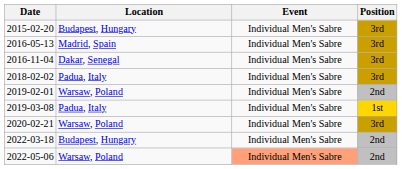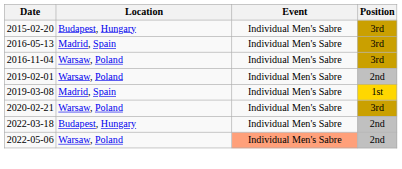 <table class="wikitable" style="text-align:center;">
 <tr>
 <th>Date</th>
 <th style="width:17em">Location</th>
 <th style="width:12em">Event</th>
 <th>Position</th>
 </tr>
 <tr>
 <td>2015-02-20</td>
 <td rowspan="1" align="left"> <a href='#'>Budapest</a>, <a href='#'>Hungary</a></td>
 <td>Individual Men's Sabre</td>
 <td bgcolor="caramel">3rd</td>
 </tr>
 <tr>
 <td>2016-05-13</td>
 <td rowspan="1" align="left"> <a href='#'>Madrid</a>, <a href='#'>Spain</a></td>
 <td>Individual Men's Sabre</td>
 <td bgcolor="caramel">3rd</td>
 </tr>
 <tr>
 <td>2016-11-04</td>
-<td rowspan="1" align="left"> <a href='#'>Dakar</a>, <a href='#'>Senegal</a></td>
-<td>Individual Men's Sabre</td>
-<td bgcolor="caramel">3rd</td>
-</tr>
-<tr>
-<td rowspan="1">2018-02-02</td>
-<td rowspan="1" align="left"> <a href='#'>Padua</a>, <a href='#'>Italy</a></td>
+<td rowspan="1" align="left"> <a href='#'>Warsaw</a>, <a href='#'>Poland</a></td>
 <td>Individual Men's Sabre</td>
 <td bgcolor="caramel">3rd</td>
 </tr>
 <tr>
 <td>2019-02-01</td>
 <td rowspan="1" align="left"> <a href='#'>Warsaw</a>, <a href='#'>Poland</a></td>
 <td>Individual Men's Sabre</td>
 <td bgcolor="silver">2nd</td>
 </tr>
 <tr>
 <td>2019-03-08</td>
-<td rowspan="1" align="left"> <a href='#'>Padua</a>, <a href='#'>Italy</a></td>
+<td rowspan="1" align="left"> <a href='#'>Madrid</a>, <a href='#'>Spain</a></td>
 <td>Individual Men's Sabre</td>
 <td bgcolor="gold">1st</td>
 </tr>
 <tr>
 <td>2020-02-21</td>
 <td rowspan="1" align="left"> <a href='#'>Warsaw</a>, <a href='#'>Poland</a></td>
 <td>Individual Men's Sabre</td>
 <td bgcolor="caramel">3rd</td>
 </tr>
 <tr>
 <td>2022-03-18</td>
 <td rowspan="1" align="left"> <a href='#'>Budapest</a>, <a href='#'>Hungary</a></td>
 <td>Individual Men's Sabre</td>
 <td bgcolor="silver">2nd</td>
 </tr>
 <tr>
 <td>2022-05-06</td>
 <td rowspan="1" align="left"> <a href='#'>Warsaw</a>, <a href='#'>Poland</a></td>
 <td style="background: lightsalmon;">Individual Men's Sabre</td>
 <td bgcolor="silver">2nd</td>
 </tr>
 </table>
